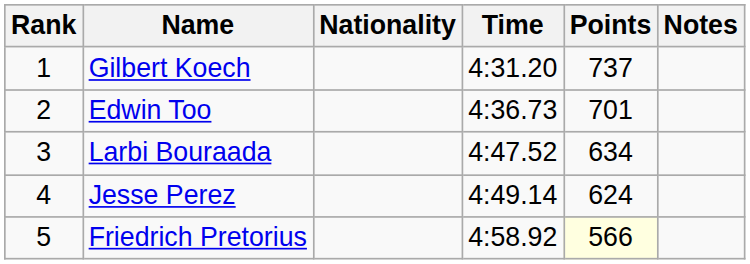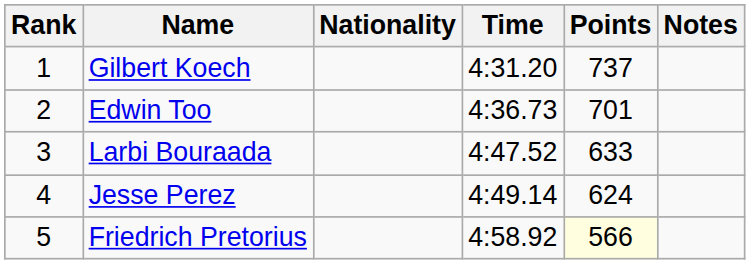 <table class="wikitable sortable" style="text-align:center">
 <tr>
 <th>Rank</th>
 <th>Name</th>
 <th>Nationality</th>
 <th>Time</th>
 <th>Points</th>
 <th>Notes</th>
 </tr>
 <tr>
 <td>1</td>
 <td align="left"><a href='#'>Gilbert Koech</a></td>
 <td align=left></td>
 <td>4:31.20</td>
 <td>737</td>
 <td></td>
 </tr>
 <tr>
 <td>2</td>
 <td align="left"><a href='#'>Edwin Too</a></td>
 <td align=left></td>
 <td>4:36.73</td>
 <td>701</td>
 <td></td>
 </tr>
 <tr>
 <td>3</td>
 <td align="left"><a href='#'>Larbi Bouraada</a></td>
 <td align=left></td>
 <td>4:47.52</td>
-<td>634</td>
+<td>633</td>
 <td></td>
 </tr>
 <tr>
 <td>4</td>
 <td align="left"><a href='#'>Jesse Perez</a></td>
 <td align=left></td>
 <td>4:49.14</td>
 <td>624</td>
 <td></td>
 </tr>
 <tr>
 <td>5</td>
 <td align="left"><a href='#'>Friedrich Pretorius</a></td>
 <td align=left></td>
 <td>4:58.92</td>
 <td style="background: lightyellow;">566</td>
 <td></td>
 </tr>
 </table>
